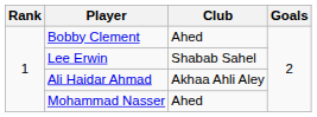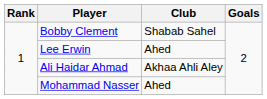 <table class="wikitable" style="text-align:center">
 <tr>
 <th>Rank</th>
 <th>Player</th>
 <th>Club</th>
 <th>Goals</th>
 </tr>
 <tr>
 <td rowspan="4">1</td>
 <td align="left"> <a href='#'>Bobby Clement</a></td>
-<td align="left">Ahed</td>
+<td align="left">Shabab Sahel</td>
 <td rowspan="4">2</td>
 </tr>
 <tr>
 <td align="left"> <a href='#'>Lee Erwin</a></td>
-<td align="left">Shabab Sahel</td>
+<td align="left">Ahed</td>
 </tr>
 <tr>
 <td align="left"> <a href='#'>Ali Haidar Ahmad</a></td>
 <td align="left">Akhaa Ahli Aley</td>
 </tr>
 <tr>
 <td align="left"> <a href='#'>Mohammad Nasser</a></td>
 <td align="left">Ahed</td>
 </tr>
 </table>
